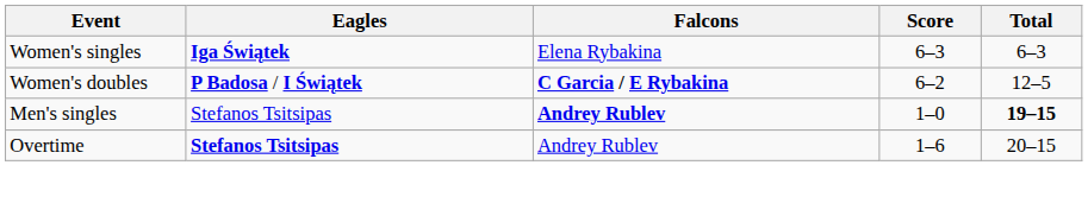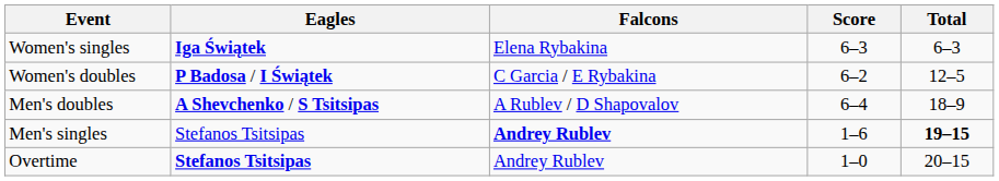 <table class="wikitable nowrap">
 <tr>
 <th width=140>Event</th>
 <th width=275>Eagles</th>
 <th width=275>Falcons</th>
 <th width=75>Score</th>
 <th width=75>Total</th>
 </tr>
 <tr>
 <td>Women's singles</td>
 <td><strong> <a href='#'>Iga Świątek</a></strong></td>
 <td> <a href='#'>Elena Rybakina</a></td>
 <td align="center">6–3</td>
 <td align="center">6–3</td>
 </tr>
 <tr>
 <td>Women's doubles</td>
 <td><strong> <a href='#'>P Badosa</a></strong> / <strong> <a href='#'>I Świątek</a></strong></td>
-<td><strong> <a href='#'>C Garcia</a> /  <a href='#'>E Rybakina</a></strong></td>
+<td> <a href='#'>C Garcia</a> /  <a href='#'>E Rybakina</a></td>
 <td align="center">6–2</td>
 <td align="center">12–5</td>
+</tr>
+<tr>
+<td>Men's doubles</td>
+<td><strong> <a href='#'>A Shevchenko</a></strong> / <strong> <a href='#'>S Tsitsipas</a></strong></td>
+<td> <a href='#'>A Rublev</a> /  <a href='#'>D Shapovalov</a></td>
+<td align="center">6–4</td>
+<td align="center">18–9</td>
 </tr>
 <tr>
 <td>Men's singles</td>
 <td> <a href='#'>Stefanos Tsitsipas</a></td>
 <td><strong> <a href='#'>Andrey Rublev</a></strong></td>
-<td align="center">1–0</td>
+<td align="center">1–6</td>
 <td align="center"><strong>19–15</strong></td>
 </tr>
 <tr>
 <td>Overtime</td>
 <td><strong> <a href='#'>Stefanos Tsitsipas</a></strong></td>
 <td> <a href='#'>Andrey Rublev</a></td>
-<td align="center">1–6</td>
+<td align="center">1–0</td>
 <td align="center">20–15</td>
 </tr>
 </table>
